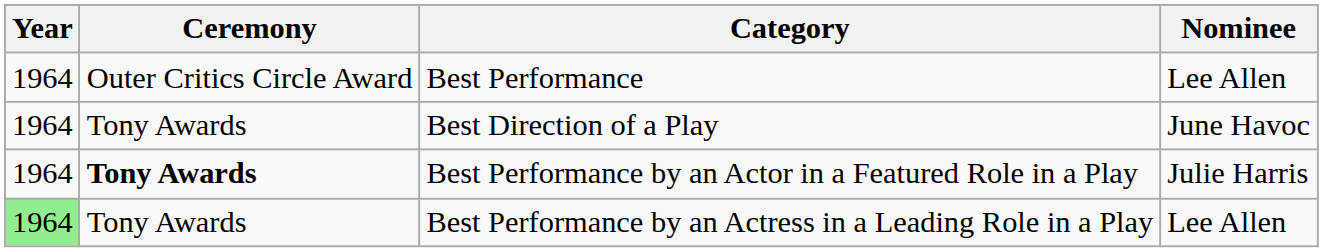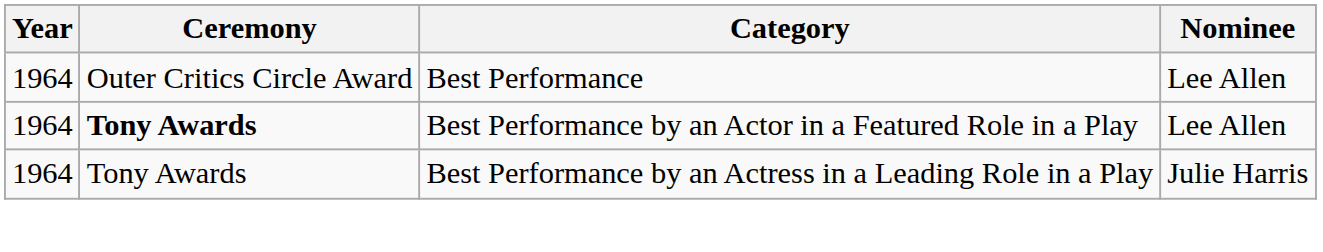 <table class="wikitable">
 <tr>
 <th>Year</th>
 <th>Ceremony</th>
 <th>Category</th>
 <th>Nominee</th>
 </tr>
 <tr>
 <td>1964</td>
 <td>Outer Critics Circle Award</td>
 <td>Best Performance</td>
 <td>Lee Allen</td>
 </tr>
 <tr>
 <td>1964</td>
-<td>Tony Awards</td>
-<td>Best Direction of a Play</td>
-<td>June Havoc</td>
+<td><strong>Tony Awards</strong></td>
+<td>Best Performance by an Actor in a Featured Role in a Play</td>
+<td>Lee Allen</td>
 </tr>
 <tr>
 <td>1964</td>
-<td><strong>Tony Awards</strong></td>
-<td>Best Performance by an Actor in a Featured Role in a Play</td>
+<td>Tony Awards</td>
+<td>Best Performance by an Actress in a Leading Role in a Play</td>
 <td>Julie Harris</td>
 </tr>
-<tr>
-<td style="background: lightgreen;">1964</td>
-<td>Tony Awards</td>
-<td>Best Performance by an Actress in a Leading Role in a Play</td>
-<td>Lee Allen</td>
-</tr>
 </table>
